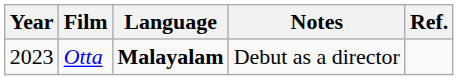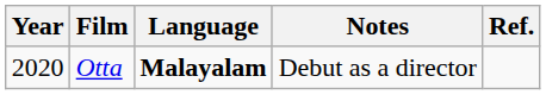 <table class="wikitable">
 <tr>
 <th>Year</th>
 <th>Film</th>
 <th>Language</th>
 <th>Notes</th>
 <th>Ref.</th>
 </tr>
 <tr>
-<td>2023</td>
+<td>2020</td>
 <td><a href='#'><em>Otta</em></a></td>
 <td><strong>Malayalam</strong></td>
 <td>Debut as a director</td>
 <td></td>
 </tr>
 </table>
